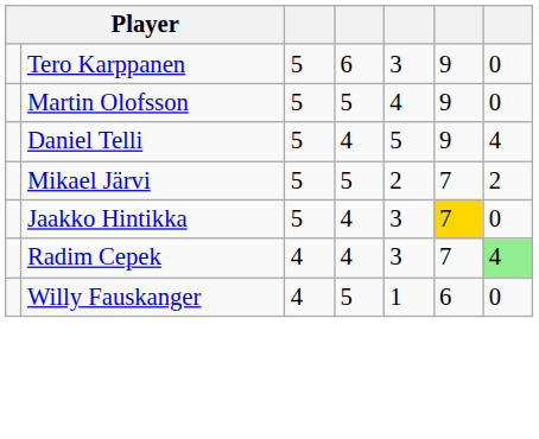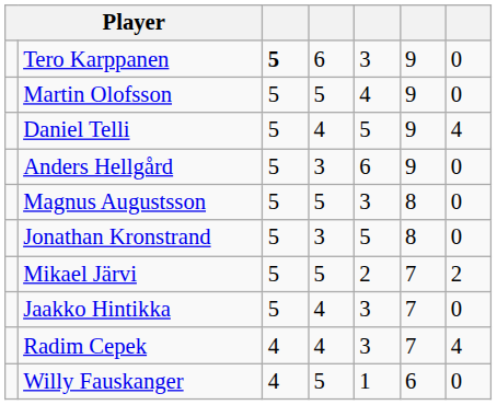 <table class="wikitable">
 <tr>
 <th bgcolor="#DDDDFF" width="175px" colspan="2">Player</th>
 <th bgcolor="#DDDDFF" width="25px"></th>
 <th bgcolor="#DDDDFF" width="25px"></th>
 <th bgcolor="#DDDDFF" width="25px"></th>
 <th bgcolor="#DDDDFF" width="25px"></th>
 <th bgcolor="#DDDDFF" width="25px"></th>
 </tr>
 <tr>
 <td></td>
 <td><a href='#'>Tero Karppanen</a></td>
-<td>5</td>
+<td><strong>5</strong></td>
 <td>6</td>
 <td>3</td>
 <td>9</td>
 <td>0</td>
 </tr>
 <tr>
 <td></td>
 <td><a href='#'>Martin Olofsson</a></td>
 <td>5</td>
 <td>5</td>
 <td>4</td>
 <td>9</td>
 <td>0</td>
 </tr>
 <tr>
 <td></td>
 <td><a href='#'>Daniel Telli</a></td>
 <td>5</td>
 <td>4</td>
 <td>5</td>
 <td>9</td>
 <td>4</td>
 </tr>
 <tr>
 <td></td>
+<td><a href='#'>Anders Hellgård</a></td>
+<td>5</td>
+<td>3</td>
+<td>6</td>
+<td>9</td>
+<td>0</td>
+</tr>
+<tr>
+<td></td>
+<td><a href='#'>Magnus Augustsson</a></td>
+<td>5</td>
+<td>5</td>
+<td>3</td>
+<td>8</td>
+<td>0</td>
+</tr>
+<tr>
+<td></td>
+<td><a href='#'>Jonathan Kronstrand</a></td>
+<td>5</td>
+<td>3</td>
+<td>5</td>
+<td>8</td>
+<td>0</td>
+</tr>
+<tr>
+<td></td>
 <td><a href='#'>Mikael Järvi</a></td>
 <td>5</td>
 <td>5</td>
 <td>2</td>
 <td>7</td>
 <td>2</td>
 </tr>
 <tr>
 <td></td>
 <td><a href='#'>Jaakko Hintikka</a></td>
 <td>5</td>
 <td>4</td>
 <td>3</td>
-<td style="background: gold;">7</td>
+<td>7</td>
 <td>0</td>
 </tr>
 <tr>
 <td></td>
 <td><a href='#'>Radim Cepek</a></td>
 <td>4</td>
 <td>4</td>
 <td>3</td>
 <td>7</td>
-<td style="background: lightgreen;">4</td>
+<td>4</td>
 </tr>
 <tr>
 <td></td>
 <td><a href='#'>Willy Fauskanger</a></td>
 <td>4</td>
 <td>5</td>
 <td>1</td>
 <td>6</td>
 <td>0</td>
 </tr>
 </table>
